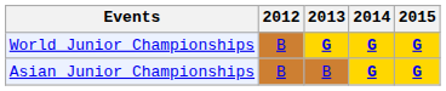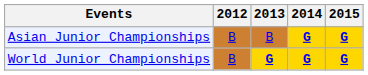 <table class="wikitable" style="font-size: 90%; text-align:center">
 <tr>
 <th>Events</th>
 <th>2012</th>
 <th>2013</th>
 <th>2014</th>
 <th>2015</th>
 </tr>
 <tr>
+<td bgcolor="#ECF2FF"; align="left"><a href='#'>Asian Junior Championships</a></td>
+<td bgcolor=CD7F32><a href='#'>B</a></td>
+<td bgcolor=CD7F32><a href='#'>B</a></td>
+<td bgcolor=gold><a href='#'><strong>G</strong></a></td>
+<td bgcolor=gold><a href='#'><strong>G</strong></a></td>
+</tr>
+<tr>
 <td bgcolor="#ECF2FF"; align="left"><a href='#'>World Junior Championships</a></td>
 <td bgcolor=CD7F32><a href='#'>B</a></td>
 <td bgcolor=gold><a href='#'><strong>G</strong></a></td>
 <td bgcolor=gold><a href='#'><strong>G</strong></a></td>
 <td bgcolor=gold><a href='#'><strong>G</strong></a></td>
 </tr>
-<tr>
-<td bgcolor="#ECF2FF"; align="left"><a href='#'>Asian Junior Championships</a></td>
-<td bgcolor=CD7F32><a href='#'>B</a></td>
-<td bgcolor=CD7F32><a href='#'>B</a></td>
-<td bgcolor=gold><a href='#'><strong>G</strong></a></td>
-<td bgcolor=gold><a href='#'><strong>G</strong></a></td>
-</tr>
 </table>
